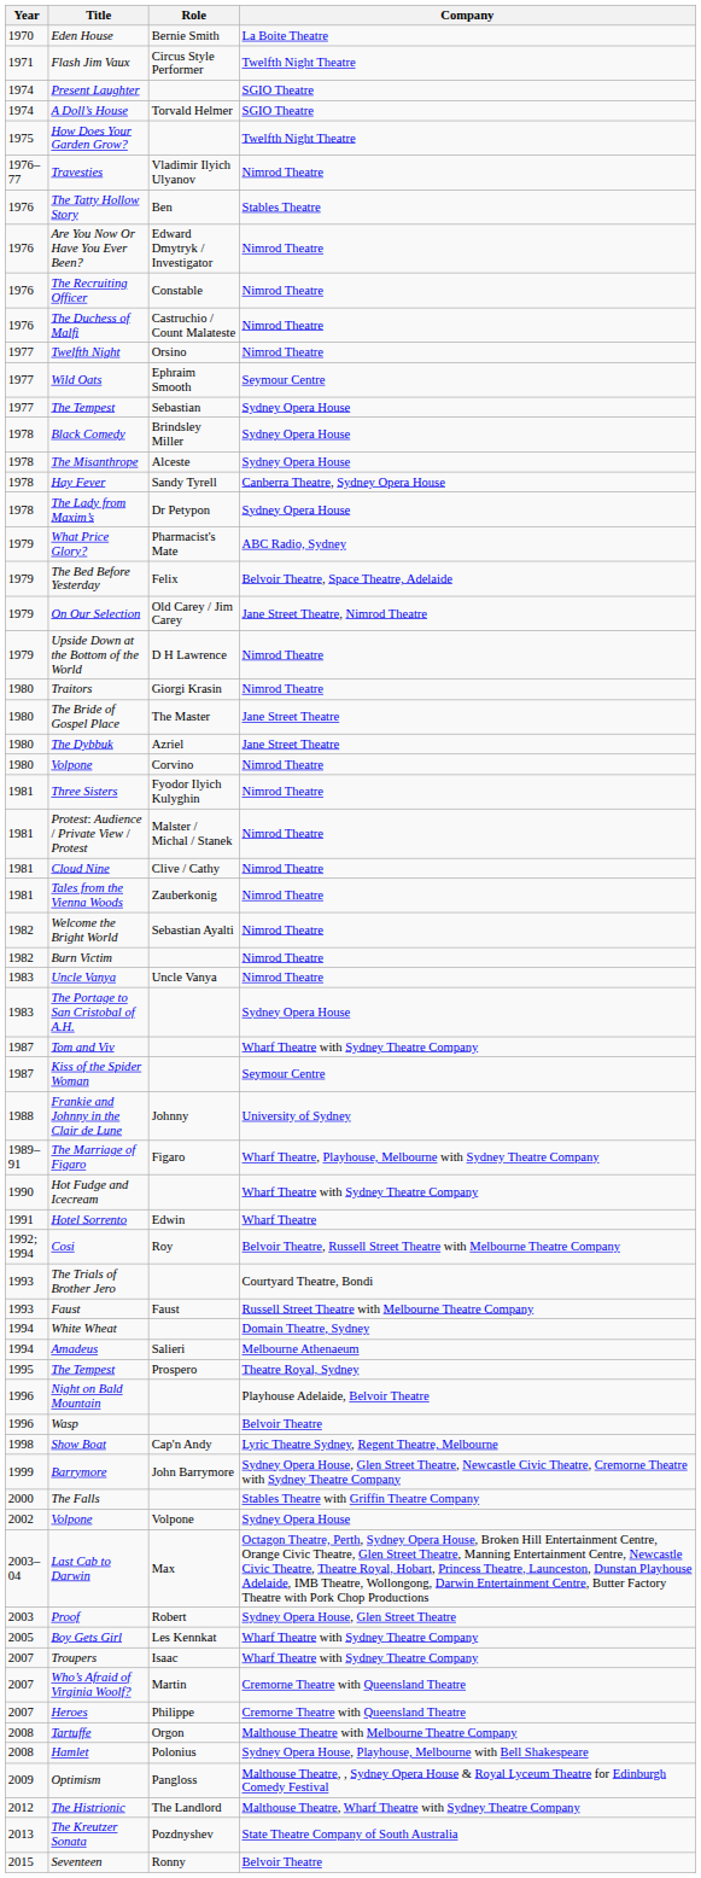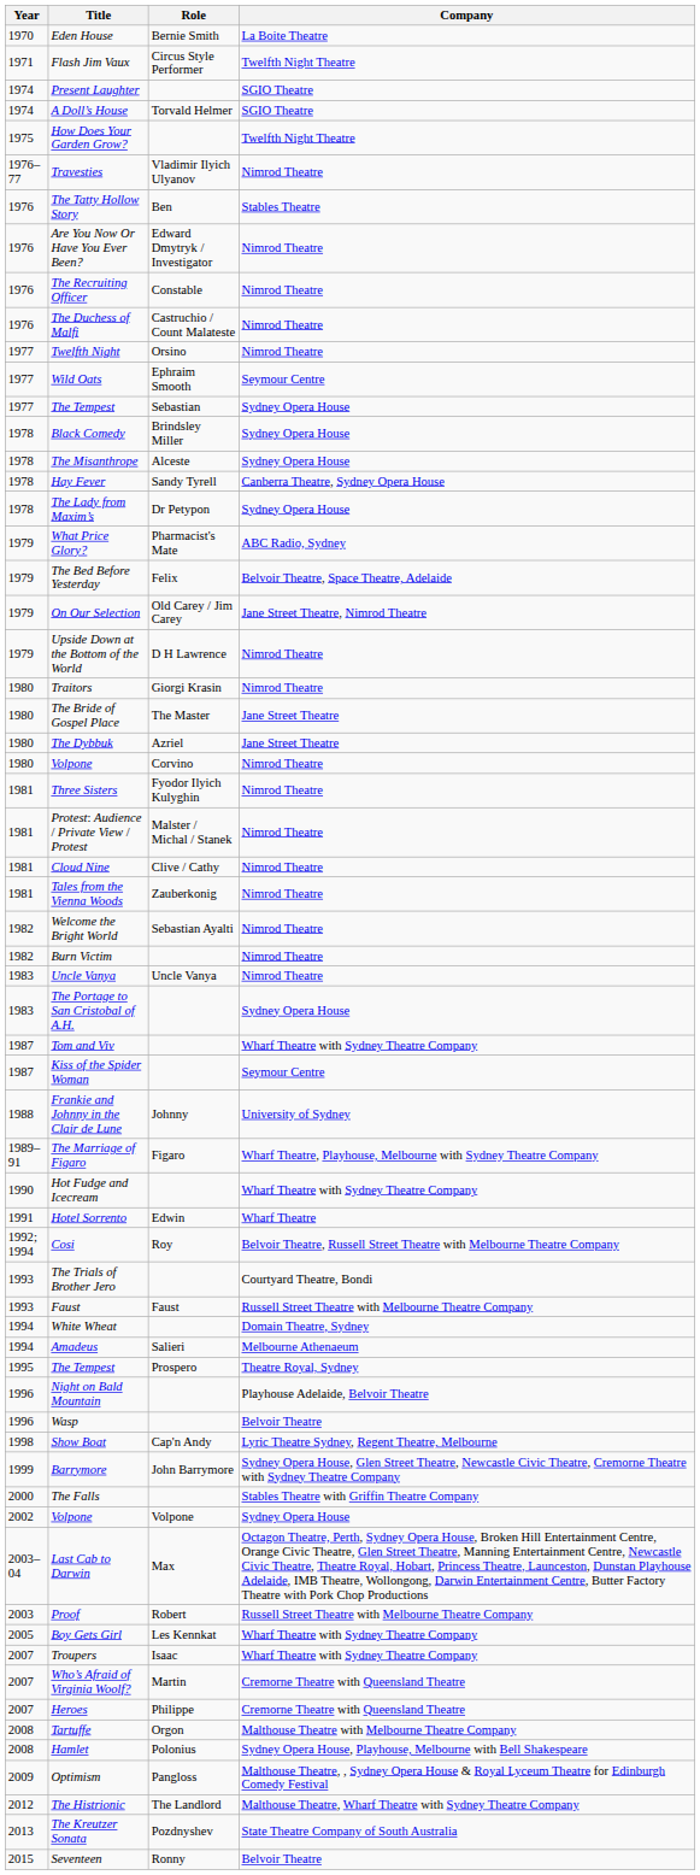 <table class="wikitable">
 <tr>
 <th>Year</th>
 <th>Title</th>
 <th>Role</th>
 <th>Company</th>
 </tr>
 <tr>
 <td>1970</td>
 <td><em>Eden House</em></td>
 <td>Bernie Smith</td>
 <td><a href='#'>La Boite Theatre</a></td>
 </tr>
 <tr>
 <td>1971</td>
 <td><em>Flash Jim Vaux</em></td>
 <td>Circus Style Performer</td>
 <td><a href='#'>Twelfth Night Theatre</a></td>
 </tr>
 <tr>
 <td>1974</td>
 <td><em><a href='#'>Present Laughter</a></em></td>
 <td></td>
 <td><a href='#'>SGIO Theatre</a></td>
 </tr>
 <tr>
 <td>1974</td>
 <td><em><a href='#'>A Doll’s House</a></em></td>
 <td>Torvald Helmer</td>
 <td><a href='#'>SGIO Theatre</a></td>
 </tr>
 <tr>
 <td>1975</td>
 <td><em><a href='#'>How Does Your Garden Grow?</a></em></td>
 <td></td>
 <td><a href='#'>Twelfth Night Theatre</a></td>
 </tr>
 <tr>
 <td>1976–77</td>
 <td><em><a href='#'>Travesties</a></em></td>
 <td>Vladimir Ilyich Ulyanov</td>
 <td><a href='#'>Nimrod Theatre</a></td>
 </tr>
 <tr>
 <td>1976</td>
 <td><em><a href='#'>The Tatty Hollow Story</a></em></td>
 <td>Ben</td>
 <td><a href='#'>Stables Theatre</a></td>
 </tr>
 <tr>
 <td>1976</td>
 <td><em>Are You Now Or Have You Ever Been?</em></td>
 <td>Edward Dmytryk / Investigator</td>
 <td><a href='#'>Nimrod Theatre</a></td>
 </tr>
 <tr>
 <td>1976</td>
 <td><em><a href='#'>The Recruiting Officer</a></em></td>
 <td>Constable</td>
 <td><a href='#'>Nimrod Theatre</a></td>
 </tr>
 <tr>
 <td>1976</td>
 <td><em><a href='#'>The Duchess of Malfi</a></em></td>
 <td>Castruchio / Count Malateste</td>
 <td><a href='#'>Nimrod Theatre</a></td>
 </tr>
 <tr>
 <td>1977</td>
 <td><em><a href='#'>Twelfth Night</a></em></td>
 <td>Orsino</td>
 <td><a href='#'>Nimrod Theatre</a></td>
 </tr>
 <tr>
 <td>1977</td>
 <td><em><a href='#'>Wild Oats</a></em></td>
 <td>Ephraim Smooth</td>
 <td><a href='#'>Seymour Centre</a></td>
 </tr>
 <tr>
 <td>1977</td>
 <td><em><a href='#'>The Tempest</a></em></td>
 <td>Sebastian</td>
 <td><a href='#'>Sydney Opera House</a></td>
 </tr>
 <tr>
 <td>1978</td>
 <td><em><a href='#'>Black Comedy</a></em></td>
 <td>Brindsley Miller</td>
 <td><a href='#'>Sydney Opera House</a></td>
 </tr>
 <tr>
 <td>1978</td>
 <td><em><a href='#'>The Misanthrope</a></em></td>
 <td>Alceste</td>
 <td><a href='#'>Sydney Opera House</a></td>
 </tr>
 <tr>
 <td>1978</td>
 <td><em><a href='#'>Hay Fever</a></em></td>
 <td>Sandy Tyrell</td>
 <td><a href='#'>Canberra Theatre</a>, <a href='#'>Sydney Opera House</a></td>
 </tr>
 <tr>
 <td>1978</td>
 <td><em><a href='#'>The Lady from Maxim’s</a></em></td>
 <td>Dr Petypon</td>
 <td><a href='#'>Sydney Opera House</a></td>
 </tr>
 <tr>
 <td>1979</td>
 <td><em><a href='#'>What Price Glory?</a></em></td>
 <td>Pharmacist's Mate</td>
 <td><a href='#'>ABC Radio, Sydney</a></td>
 </tr>
 <tr>
 <td>1979</td>
 <td><em>The Bed Before Yesterday</em></td>
 <td>Felix</td>
 <td><a href='#'>Belvoir Theatre</a>, <a href='#'>Space Theatre, Adelaide</a></td>
 </tr>
 <tr>
 <td>1979</td>
 <td><em><a href='#'>On Our Selection</a></em></td>
 <td>Old Carey / Jim Carey</td>
 <td><a href='#'>Jane Street Theatre</a>, <a href='#'>Nimrod Theatre</a></td>
 </tr>
 <tr>
 <td>1979</td>
 <td><em>Upside Down at the Bottom of the World</em></td>
 <td>D H Lawrence</td>
 <td><a href='#'>Nimrod Theatre</a></td>
 </tr>
 <tr>
 <td>1980</td>
 <td><em>Traitors</em></td>
 <td>Giorgi Krasin</td>
 <td><a href='#'>Nimrod Theatre</a></td>
 </tr>
 <tr>
 <td>1980</td>
 <td><em>The Bride of Gospel Place</em></td>
 <td>The Master</td>
 <td><a href='#'>Jane Street Theatre</a></td>
 </tr>
 <tr>
 <td>1980</td>
 <td><em><a href='#'>The Dybbuk</a></em></td>
 <td>Azriel</td>
 <td><a href='#'>Jane Street Theatre</a></td>
 </tr>
 <tr>
 <td>1980</td>
 <td><em><a href='#'>Volpone</a></em></td>
 <td>Corvino</td>
 <td><a href='#'>Nimrod Theatre</a></td>
 </tr>
 <tr>
 <td>1981</td>
 <td><em><a href='#'>Three Sisters</a></em></td>
 <td>Fyodor Ilyich Kulyghin</td>
 <td><a href='#'>Nimrod Theatre</a></td>
 </tr>
 <tr>
 <td>1981</td>
 <td><em>Protest</em>: <em>Audience</em> / <em>Private View</em> / <em>Protest</em></td>
 <td>Malster / Michal / Stanek</td>
 <td><a href='#'>Nimrod Theatre</a></td>
 </tr>
 <tr>
 <td>1981</td>
 <td><em><a href='#'>Cloud Nine</a></em></td>
 <td>Clive / Cathy</td>
 <td><a href='#'>Nimrod Theatre</a></td>
 </tr>
 <tr>
 <td>1981</td>
 <td><em><a href='#'>Tales from the Vienna Woods</a></em></td>
 <td>Zauberkonig</td>
 <td><a href='#'>Nimrod Theatre</a></td>
 </tr>
 <tr>
 <td>1982</td>
 <td><em>Welcome the Bright World</em></td>
 <td>Sebastian Ayalti</td>
 <td><a href='#'>Nimrod Theatre</a></td>
 </tr>
 <tr>
 <td>1982</td>
 <td><em>Burn Victim</em></td>
 <td></td>
 <td><a href='#'>Nimrod Theatre</a></td>
 </tr>
 <tr>
 <td>1983</td>
 <td><em><a href='#'>Uncle Vanya</a></em></td>
 <td>Uncle Vanya</td>
 <td><a href='#'>Nimrod Theatre</a></td>
 </tr>
 <tr>
 <td>1983</td>
 <td><em><a href='#'>The Portage to San Cristobal of A.H.</a></em></td>
 <td></td>
 <td><a href='#'>Sydney Opera House</a></td>
 </tr>
 <tr>
 <td>1987</td>
 <td><em><a href='#'>Tom and Viv</a></em></td>
 <td></td>
 <td><a href='#'>Wharf Theatre</a> with <a href='#'>Sydney Theatre Company</a></td>
 </tr>
 <tr>
 <td>1987</td>
 <td><em><a href='#'>Kiss of the Spider Woman</a></em></td>
 <td></td>
 <td><a href='#'>Seymour Centre</a></td>
 </tr>
 <tr>
 <td>1988</td>
 <td><em><a href='#'>Frankie and Johnny in the Clair de Lune</a></em></td>
 <td>Johnny</td>
 <td><a href='#'>University of Sydney</a></td>
 </tr>
 <tr>
 <td>1989–91</td>
 <td><em><a href='#'>The Marriage of Figaro</a></em></td>
 <td>Figaro</td>
 <td><a href='#'>Wharf Theatre</a>, <a href='#'>Playhouse, Melbourne</a> with <a href='#'>Sydney Theatre Company</a></td>
 </tr>
 <tr>
 <td>1990</td>
 <td><em>Hot Fudge and Icecream</em></td>
 <td></td>
 <td><a href='#'>Wharf Theatre</a> with <a href='#'>Sydney Theatre Company</a></td>
 </tr>
 <tr>
 <td>1991</td>
 <td><em><a href='#'>Hotel Sorrento</a></em></td>
 <td>Edwin</td>
 <td><a href='#'>Wharf Theatre</a></td>
 </tr>
 <tr>
 <td>1992; 1994</td>
 <td><em><a href='#'>Cosi</a></em></td>
 <td>Roy</td>
 <td><a href='#'>Belvoir Theatre</a>, <a href='#'>Russell Street Theatre</a> with <a href='#'>Melbourne Theatre Company</a></td>
 </tr>
 <tr>
 <td>1993</td>
 <td><em>The Trials of Brother Jero</em></td>
 <td></td>
 <td>Courtyard Theatre, Bondi</td>
 </tr>
 <tr>
 <td>1993</td>
 <td><em>Faust</em></td>
 <td>Faust</td>
 <td><a href='#'>Russell Street Theatre</a> with <a href='#'>Melbourne Theatre Company</a></td>
 </tr>
 <tr>
 <td>1994</td>
 <td><em>White Wheat</em></td>
 <td></td>
 <td><a href='#'>Domain Theatre, Sydney</a></td>
 </tr>
 <tr>
 <td>1994</td>
 <td><em><a href='#'>Amadeus</a></em></td>
 <td>Salieri</td>
 <td><a href='#'>Melbourne Athenaeum</a></td>
 </tr>
 <tr>
 <td>1995</td>
 <td><em><a href='#'>The Tempest</a></em></td>
 <td>Prospero</td>
 <td><a href='#'>Theatre Royal, Sydney</a></td>
 </tr>
 <tr>
 <td>1996</td>
 <td><em><a href='#'>Night on Bald Mountain</a></em></td>
 <td></td>
 <td>Playhouse Adelaide, <a href='#'>Belvoir Theatre</a></td>
 </tr>
 <tr>
 <td>1996</td>
 <td><em>Wasp</em></td>
 <td></td>
 <td><a href='#'>Belvoir Theatre</a></td>
 </tr>
 <tr>
 <td>1998</td>
 <td><em><a href='#'>Show Boat</a></em></td>
 <td>Cap'n Andy</td>
 <td><a href='#'>Lyric Theatre Sydney</a>, <a href='#'>Regent Theatre, Melbourne</a></td>
 </tr>
 <tr>
 <td>1999</td>
 <td><em><a href='#'>Barrymore</a></em></td>
 <td>John Barrymore</td>
 <td><a href='#'>Sydney Opera House</a>, <a href='#'>Glen Street Theatre</a>, <a href='#'>Newcastle Civic Theatre</a>, <a href='#'>Cremorne Theatre</a> with <a href='#'>Sydney Theatre Company</a></td>
 </tr>
 <tr>
 <td>2000</td>
 <td><em>The Falls</em></td>
 <td></td>
 <td><a href='#'>Stables Theatre</a> with <a href='#'>Griffin Theatre Company</a></td>
 </tr>
 <tr>
 <td>2002</td>
 <td><em><a href='#'>Volpone</a></em></td>
 <td>Volpone</td>
 <td><a href='#'>Sydney Opera House</a></td>
 </tr>
 <tr>
 <td>2003–04</td>
 <td><em><a href='#'>Last Cab to Darwin</a></em></td>
 <td>Max</td>
 <td><a href='#'>Octagon Theatre, Perth</a>, <a href='#'>Sydney Opera House</a>, Broken Hill Entertainment Centre, Orange Civic Theatre, <a href='#'>Glen Street Theatre</a>, Manning Entertainment Centre, <a href='#'>Newcastle Civic Theatre</a>, <a href='#'>Theatre Royal, Hobart</a>, <a href='#'>Princess Theatre, Launceston</a>, <a href='#'>Dunstan Playhouse Adelaide</a>, IMB Theatre, Wollongong, <a href='#'>Darwin Entertainment Centre</a>, Butter Factory Theatre with Pork Chop Productions</td>
 </tr>
 <tr>
 <td>2003</td>
 <td><em><a href='#'>Proof</a></em></td>
 <td>Robert</td>
-<td><a href='#'>Sydney Opera House</a>, <a href='#'>Glen Street Theatre</a></td>
+<td><a href='#'>Russell Street Theatre</a> with <a href='#'>Melbourne Theatre Company</a></td>
 </tr>
 <tr>
 <td>2005</td>
 <td><em><a href='#'>Boy Gets Girl</a></em></td>
 <td>Les Kennkat</td>
 <td><a href='#'>Wharf Theatre</a> with <a href='#'>Sydney Theatre Company</a></td>
 </tr>
 <tr>
 <td>2007</td>
 <td><em>Troupers</em></td>
 <td>Isaac</td>
 <td><a href='#'>Wharf Theatre</a> with <a href='#'>Sydney Theatre Company</a></td>
 </tr>
 <tr>
 <td>2007</td>
 <td><em><a href='#'>Who’s Afraid of Virginia Woolf?</a></em></td>
 <td>Martin</td>
 <td><a href='#'>Cremorne Theatre</a> with <a href='#'>Queensland Theatre</a></td>
 </tr>
 <tr>
 <td>2007</td>
 <td><em><a href='#'>Heroes</a></em></td>
 <td>Philippe</td>
 <td><a href='#'>Cremorne Theatre</a> with <a href='#'>Queensland Theatre</a></td>
 </tr>
 <tr>
 <td>2008</td>
 <td><em><a href='#'>Tartuffe</a></em></td>
 <td>Orgon</td>
 <td><a href='#'>Malthouse Theatre</a> with <a href='#'>Melbourne Theatre Company</a></td>
 </tr>
 <tr>
 <td>2008</td>
 <td><em><a href='#'>Hamlet</a></em></td>
 <td>Polonius</td>
 <td><a href='#'>Sydney Opera House</a>, <a href='#'>Playhouse, Melbourne</a> with <a href='#'>Bell Shakespeare</a></td>
 </tr>
 <tr>
 <td>2009</td>
 <td><em>Optimism</em></td>
 <td>Pangloss</td>
 <td><a href='#'>Malthouse Theatre</a>, <a href='#'></a>, <a href='#'>Sydney Opera House</a> & <a href='#'>Royal Lyceum Theatre</a> for <a href='#'>Edinburgh Comedy Festival</a></td>
 </tr>
 <tr>
 <td>2012</td>
 <td><em><a href='#'>The Histrionic</a></em></td>
 <td>The Landlord</td>
 <td><a href='#'>Malthouse Theatre</a>, <a href='#'>Wharf Theatre</a> with <a href='#'>Sydney Theatre Company</a></td>
 </tr>
 <tr>
 <td>2013</td>
 <td><em><a href='#'>The Kreutzer Sonata</a></em></td>
 <td>Pozdnyshev</td>
 <td><a href='#'>State Theatre Company of South Australia</a></td>
 </tr>
 <tr>
 <td>2015</td>
 <td><em>Seventeen</em></td>
 <td>Ronny</td>
 <td><a href='#'>Belvoir Theatre</a></td>
 </tr>
 </table>
